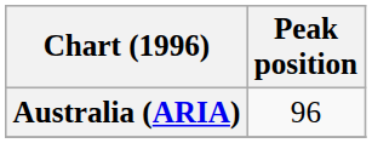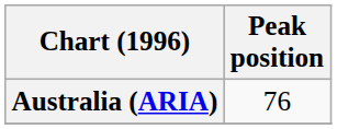 <table class="wikitable sortable plainrowheaders">
 <tr>
 <th scope="col">Chart (1996)</th>
 <th scope="col">Peak<br>position</th>
 </tr>
 <tr>
 <th scope="row">Australia (<a href='#'>ARIA</a>)</th>
-<td align="center">96</td>
+<td align="center">76</td>
 </tr>
 <tr>
 </tr>
 <tr>
 </tr>
 <tr>
 </tr>
 <tr>
 </tr>
 <tr>
 </tr>
 </table>
